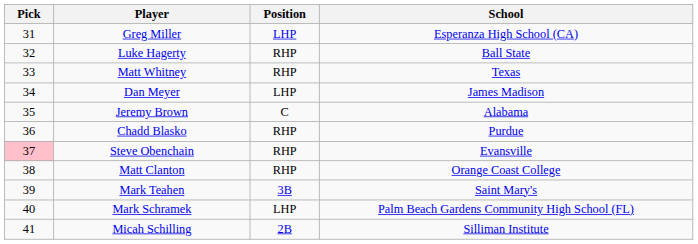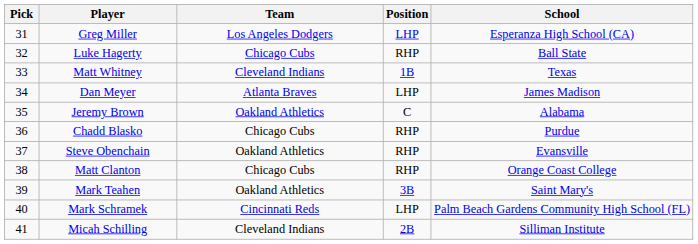 <table class="wikitable" style="text-align:center">
 <tr>
 <th style="width:5%;">Pick</th>
 <th style="width:20%;">Player</th>
+<th style="width:30%;">Team</th>
 <th style="width:7%;">Position</th>
 <th style="width:38%;">School</th>
 </tr>
 <tr>
 <td>31</td>
 <td><a href='#'>Greg Miller</a></td>
+<td><a href='#'>Los Angeles Dodgers</a></td>
 <td><a href='#'>LHP</a></td>
 <td><a href='#'>Esperanza High School (CA)</a></td>
 </tr>
 <tr>
 <td>32</td>
 <td><a href='#'>Luke Hagerty</a></td>
+<td><a href='#'>Chicago Cubs</a></td>
 <td>RHP</td>
 <td><a href='#'>Ball State</a></td>
 </tr>
 <tr>
 <td>33</td>
 <td><a href='#'>Matt Whitney</a></td>
-<td>RHP</td>
+<td><a href='#'>Cleveland Indians</a></td>
+<td><a href='#'>1B</a></td>
 <td><a href='#'>Texas</a></td>
 </tr>
 <tr>
 <td>34</td>
 <td><a href='#'>Dan Meyer</a></td>
+<td><a href='#'>Atlanta Braves</a></td>
 <td>LHP</td>
 <td><a href='#'>James Madison</a></td>
 </tr>
 <tr>
 <td>35</td>
 <td><a href='#'>Jeremy Brown</a></td>
+<td><a href='#'>Oakland Athletics</a></td>
 <td>C</td>
 <td><a href='#'>Alabama</a></td>
 </tr>
 <tr>
 <td>36</td>
 <td><a href='#'>Chadd Blasko</a></td>
+<td>Chicago Cubs</td>
 <td>RHP</td>
 <td><a href='#'>Purdue</a></td>
 </tr>
 <tr>
-<td style="background: pink;">37</td>
+<td>37</td>
 <td><a href='#'>Steve Obenchain</a></td>
+<td>Oakland Athletics</td>
 <td>RHP</td>
 <td><a href='#'>Evansville</a></td>
 </tr>
 <tr>
 <td>38</td>
 <td><a href='#'>Matt Clanton</a></td>
+<td>Chicago Cubs</td>
 <td>RHP</td>
 <td><a href='#'>Orange Coast College</a></td>
 </tr>
 <tr>
 <td>39</td>
 <td><a href='#'>Mark Teahen</a></td>
+<td>Oakland Athletics</td>
 <td><a href='#'>3B</a></td>
 <td><a href='#'>Saint Mary's</a></td>
 </tr>
 <tr>
 <td>40</td>
 <td><a href='#'>Mark Schramek</a></td>
+<td><a href='#'>Cincinnati Reds</a></td>
 <td>LHP</td>
 <td><a href='#'>Palm Beach Gardens Community High School (FL)</a></td>
 </tr>
 <tr>
 <td>41</td>
 <td><a href='#'>Micah Schilling</a></td>
+<td>Cleveland Indians</td>
 <td><a href='#'>2B</a></td>
 <td><a href='#'>Silliman Institute</a></td>
 </tr>
 </table>
